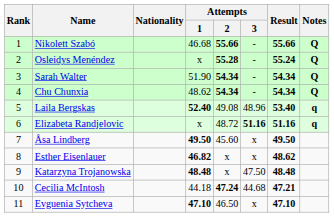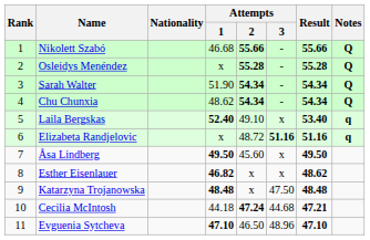 <table class="wikitable sortable" style="text-align:center">
 <tr>
 <th rowspan=2>Rank</th>
 <th rowspan=2>Name</th>
 <th rowspan=2>Nationality</th>
 <th colspan=3>Attempts</th>
 <th rowspan=2>Result</th>
 <th rowspan=2>Notes</th>
 </tr>
 <tr>
 <th>1</th>
 <th>2</th>
 <th>3</th>
 </tr>
 <tr bgcolor=ccffcc>
 <td>1</td>
 <td align=left><a href='#'>Nikolett Szabó</a></td>
 <td align=left></td>
 <td>46.68</td>
 <td><strong>55.66</strong></td>
 <td>-</td>
 <td><strong>55.66</strong></td>
 <td><strong>Q</strong></td>
 </tr>
 <tr bgcolor=ccffcc>
 <td>2</td>
 <td align=left><a href='#'>Osleidys Menéndez</a></td>
 <td align=left></td>
 <td>x</td>
 <td><strong>55.28</strong></td>
 <td>-</td>
-<td><strong>55.24</strong></td>
+<td><strong>55.28</strong></td>
 <td><strong>Q</strong></td>
 </tr>
 <tr bgcolor=ccffcc>
 <td>3</td>
 <td align=left><a href='#'>Sarah Walter</a></td>
 <td align=left></td>
 <td>51.90</td>
 <td><strong>54.34</strong></td>
 <td>-</td>
 <td><strong>54.34</strong></td>
 <td><strong>Q</strong></td>
 </tr>
 <tr bgcolor=ccffcc>
 <td>4</td>
 <td align=left><a href='#'>Chu Chunxia</a></td>
 <td align=left></td>
 <td>48.62</td>
 <td><strong>54.34</strong></td>
 <td>-</td>
 <td><strong>54.34</strong></td>
 <td><strong>Q</strong></td>
 </tr>
 <tr bgcolor=ddffdd>
 <td>5</td>
 <td align=left><a href='#'>Laila Bergskas</a></td>
 <td align=left></td>
 <td><strong>52.40</strong></td>
-<td>49.08</td>
-<td>48.96</td>
+<td>49.10</td>
+<td>x</td>
 <td><strong>53.40</strong></td>
 <td><strong>q</strong></td>
 </tr>
 <tr bgcolor=ddffdd>
 <td>6</td>
 <td align=left><a href='#'>Elizabeta Randjelovic</a></td>
 <td align=left></td>
 <td>x</td>
 <td>48.72</td>
 <td><strong>51.16</strong></td>
 <td><strong>51.16</strong></td>
 <td><strong>q</strong></td>
 </tr>
 <tr>
 <td>7</td>
 <td align=left><a href='#'>Åsa Lindberg</a></td>
 <td align=left></td>
 <td><strong>49.50</strong></td>
 <td>45.60</td>
 <td>x</td>
 <td><strong>49.50</strong></td>
 <td></td>
 </tr>
 <tr>
 <td>8</td>
 <td align=left><a href='#'>Esther Eisenlauer</a></td>
 <td align=left></td>
 <td><strong>46.82</strong></td>
 <td>x</td>
 <td>x</td>
 <td><strong>48.62</strong></td>
 <td></td>
 </tr>
 <tr>
 <td>9</td>
 <td align=left><a href='#'>Katarzyna Trojanowska</a></td>
 <td align=left></td>
 <td><strong>48.48</strong></td>
 <td>x</td>
 <td>47.50</td>
 <td><strong>48.48</strong></td>
 <td></td>
 </tr>
 <tr>
 <td>10</td>
 <td align=left><a href='#'>Cecilia McIntosh</a></td>
 <td align=left></td>
 <td>44.18</td>
 <td><strong>47.24</strong></td>
 <td>44.68</td>
 <td><strong>47.21</strong></td>
 <td></td>
 </tr>
 <tr>
 <td>11</td>
 <td align=left><a href='#'>Evguenia Sytcheva</a></td>
 <td align=left></td>
 <td><strong>47.10</strong></td>
 <td>46.50</td>
-<td>x</td>
+<td>48.96</td>
 <td><strong>47.10</strong></td>
 <td></td>
 </tr>
 </table>
